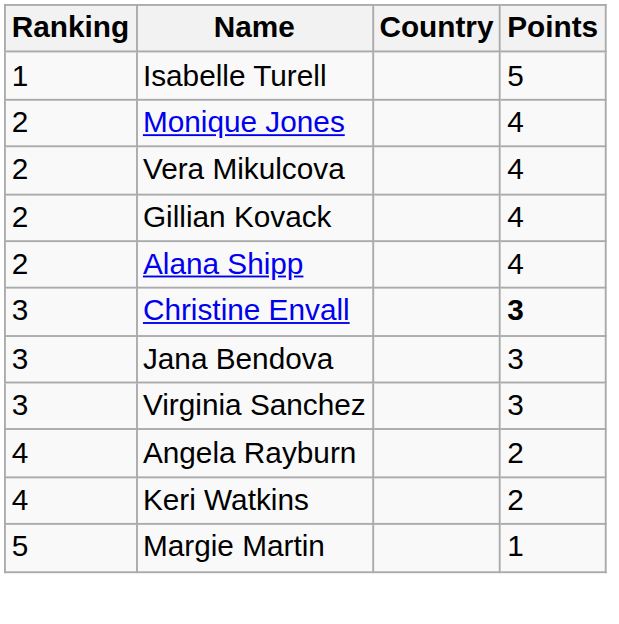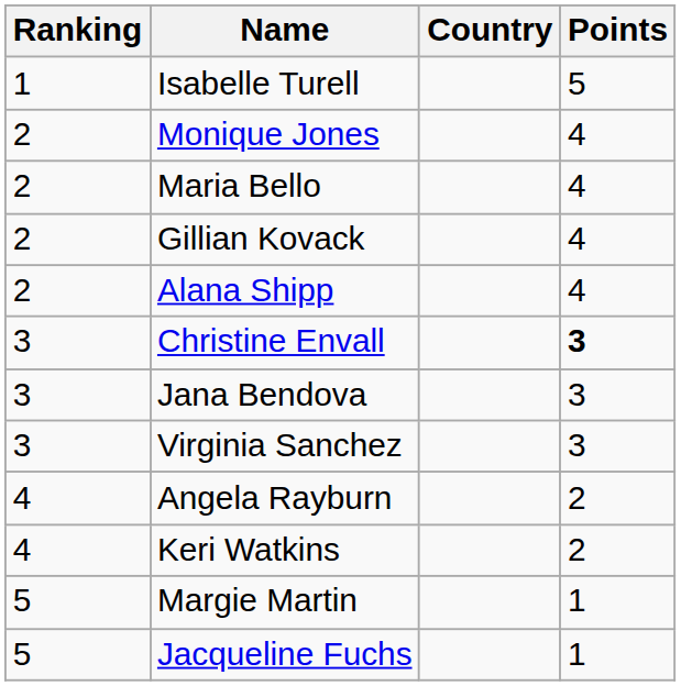 <table class="wikitable">
 <tr>
 <th>Ranking</th>
 <th>Name</th>
 <th>Country</th>
 <th>Points</th>
 </tr>
 <tr>
 <td>1</td>
 <td>Isabelle Turell</td>
 <td></td>
 <td>5</td>
 </tr>
 <tr>
 <td>2</td>
 <td><a href='#'>Monique Jones</a></td>
 <td></td>
 <td>4</td>
 </tr>
 <tr>
 <td>2</td>
-<td>Vera Mikulcova</td>
+<td>Maria Bello</td>
 <td></td>
 <td>4</td>
 </tr>
 <tr>
 <td>2</td>
 <td>Gillian Kovack</td>
 <td></td>
 <td>4</td>
 </tr>
 <tr>
 <td>2</td>
 <td><a href='#'>Alana Shipp</a></td>
 <td></td>
 <td>4</td>
 </tr>
 <tr>
 <td>3</td>
 <td><a href='#'>Christine Envall</a></td>
 <td></td>
 <td><strong>3</strong></td>
 </tr>
 <tr>
 <td>3</td>
 <td>Jana Bendova</td>
 <td></td>
 <td>3</td>
 </tr>
 <tr>
 <td>3</td>
 <td>Virginia Sanchez</td>
 <td></td>
 <td>3</td>
 </tr>
 <tr>
 <td>4</td>
 <td>Angela Rayburn</td>
 <td></td>
 <td>2</td>
 </tr>
 <tr>
 <td>4</td>
 <td>Keri Watkins</td>
 <td></td>
 <td>2</td>
 </tr>
 <tr>
 <td>5</td>
 <td>Margie Martin</td>
 <td></td>
 <td>1</td>
 </tr>
+<tr>
+<td>5</td>
+<td><a href='#'>Jacqueline Fuchs</a></td>
+<td></td>
+<td>1</td>
+</tr>
 </table>
